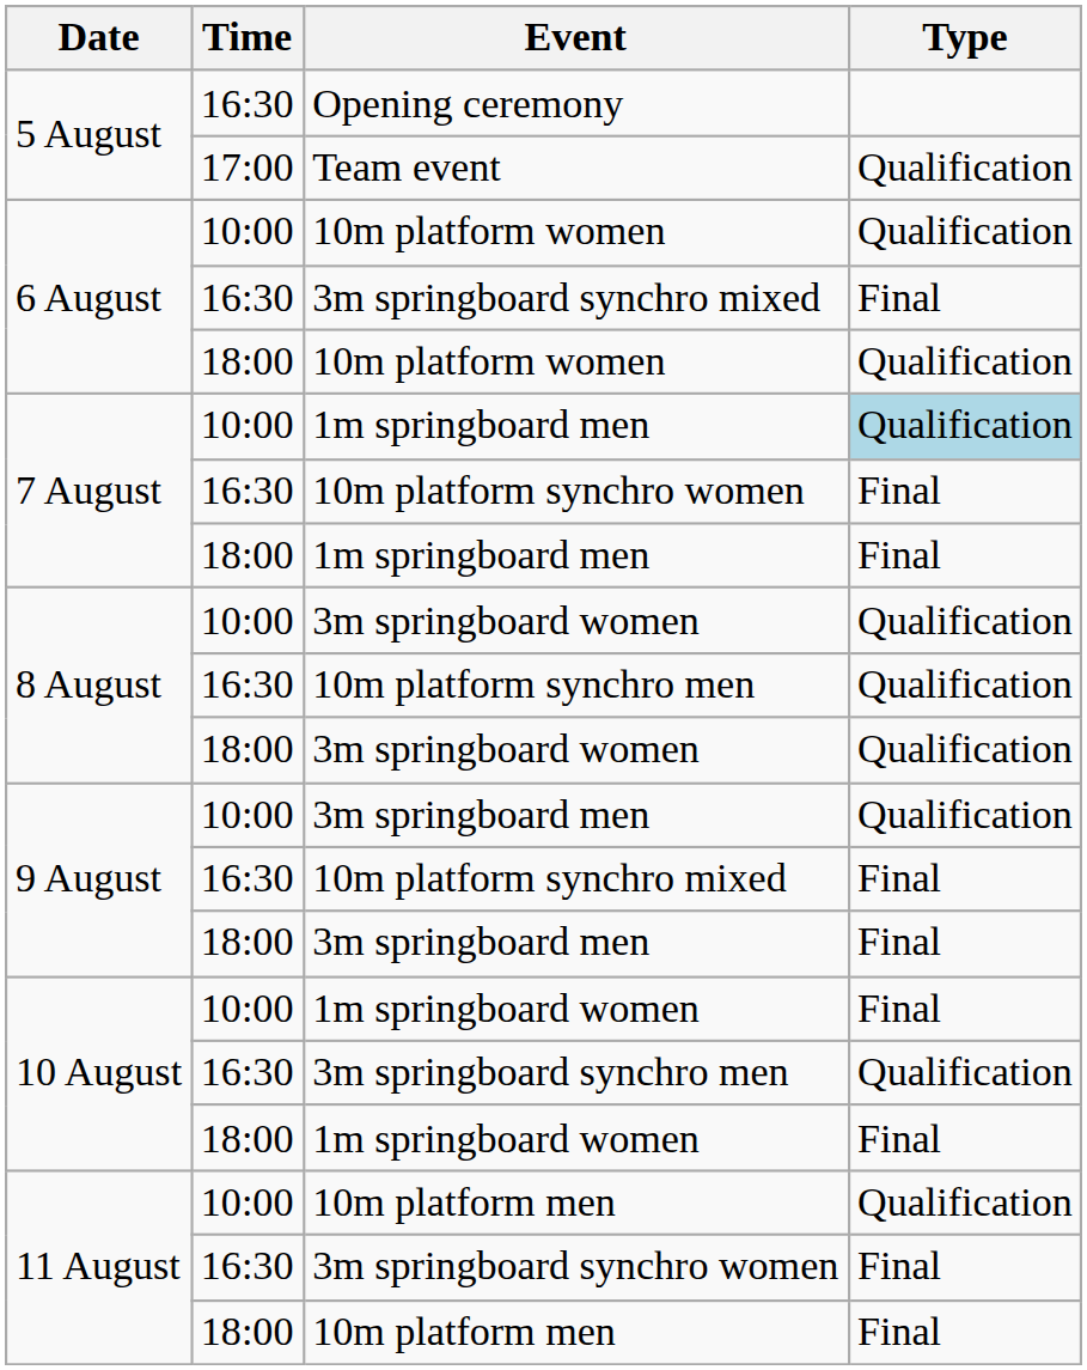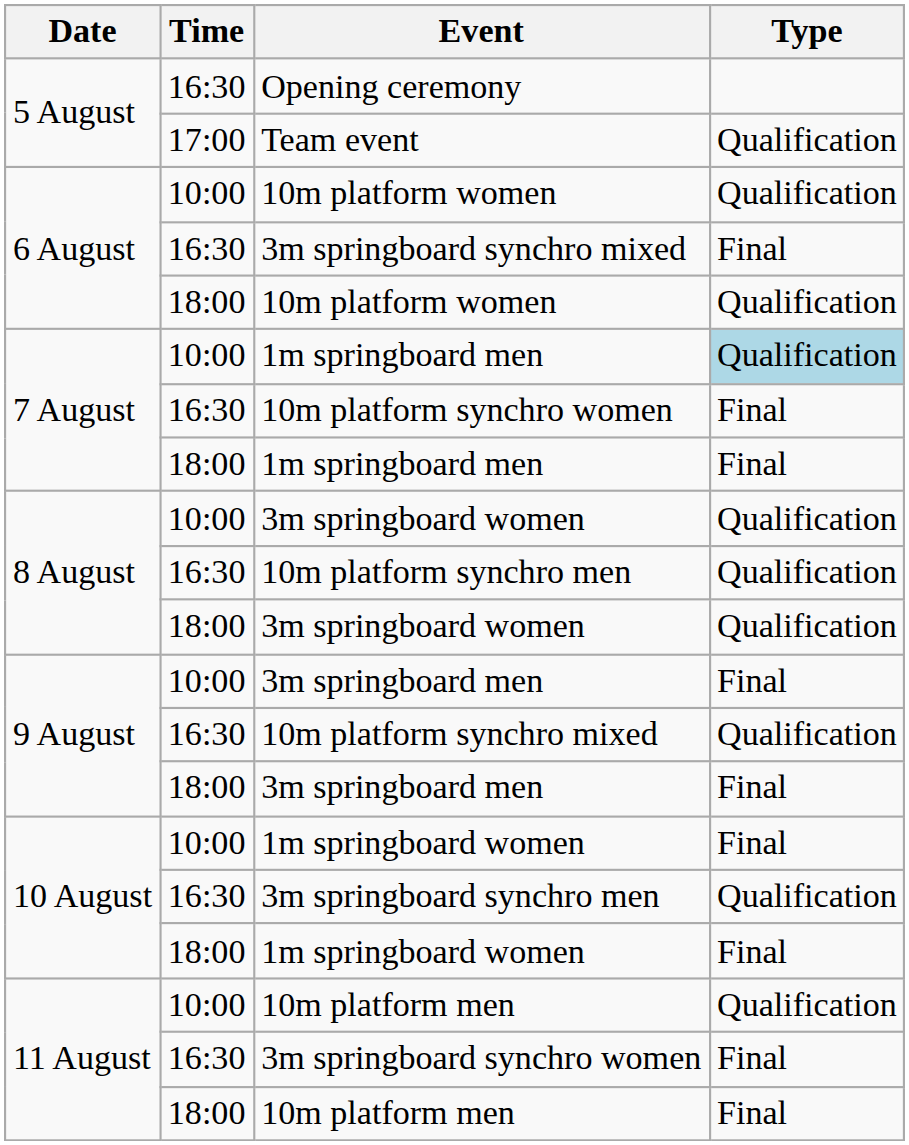 <table class="wikitable">
 <tr>
 <th>Date</th>
 <th>Time</th>
 <th>Event</th>
 <th>Type</th>
 </tr>
 <tr>
 <td rowspan=2>5 August</td>
 <td>16:30</td>
 <td>Opening ceremony</td>
 <td></td>
 </tr>
 <tr>
 <td>17:00</td>
 <td>Team event</td>
 <td>Qualification</td>
 </tr>
 <tr>
 <td rowspan=3>6 August</td>
 <td>10:00</td>
 <td>10m platform women</td>
 <td>Qualification</td>
 </tr>
 <tr>
 <td>16:30</td>
 <td>3m springboard synchro mixed</td>
 <td>Final</td>
 </tr>
 <tr>
 <td>18:00</td>
 <td>10m platform women</td>
 <td>Qualification</td>
 </tr>
 <tr>
 <td rowspan=3>7 August</td>
 <td>10:00</td>
 <td>1m springboard men</td>
 <td style="background: lightblue;">Qualification</td>
 </tr>
 <tr>
 <td>16:30</td>
 <td>10m platform synchro women</td>
 <td>Final</td>
 </tr>
 <tr>
 <td>18:00</td>
 <td>1m springboard men</td>
 <td>Final</td>
 </tr>
 <tr>
 <td rowspan=3>8 August</td>
 <td>10:00</td>
 <td>3m springboard women</td>
 <td>Qualification</td>
 </tr>
 <tr>
 <td>16:30</td>
 <td>10m platform synchro men</td>
 <td>Qualification</td>
 </tr>
 <tr>
 <td>18:00</td>
 <td>3m springboard women</td>
 <td>Qualification</td>
 </tr>
 <tr>
 <td rowspan=3>9 August</td>
 <td>10:00</td>
 <td>3m springboard men</td>
-<td>Qualification</td>
+<td>Final</td>
 </tr>
 <tr>
 <td>16:30</td>
 <td>10m platform synchro mixed</td>
-<td>Final</td>
+<td>Qualification</td>
 </tr>
 <tr>
 <td>18:00</td>
 <td>3m springboard men</td>
 <td>Final</td>
 </tr>
 <tr>
 <td rowspan=3>10 August</td>
 <td>10:00</td>
 <td>1m springboard women</td>
 <td>Final</td>
 </tr>
 <tr>
 <td>16:30</td>
 <td>3m springboard synchro men</td>
 <td>Qualification</td>
 </tr>
 <tr>
 <td>18:00</td>
 <td>1m springboard women</td>
 <td>Final</td>
 </tr>
 <tr>
 <td rowspan=3>11 August</td>
 <td>10:00</td>
 <td>10m platform men</td>
 <td>Qualification</td>
 </tr>
 <tr>
 <td>16:30</td>
 <td>3m springboard synchro women</td>
 <td>Final</td>
 </tr>
 <tr>
 <td>18:00</td>
 <td>10m platform men</td>
 <td>Final</td>
 </tr>
 </table>
